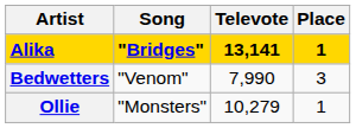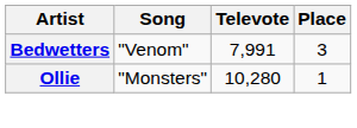 <table class="sortable wikitable plainrowheaders" style="margin: 1em auto 1em auto; text-align:center;">
 <tr>
 <th scope="col">Artist</th>
 <th scope="col">Song</th>
 <th scope="col">Televote</th>
 <th scope="col">Place</th>
 </tr>
-<tr style="font-weight:bold; background:gold;">
-<td align="left" scope="row" !><a href='#'>Alika</a></td>
-<td align="left">"<a href='#'>Bridges</a>"</td>
-<td>13,141</td>
-<td>1</td>
-</tr>
 <tr>
 <th scope="row" style="text-align:left;"><a href='#'>Bedwetters</a></th>
 <td align="left">"Venom"</td>
-<td>7,990</td>
+<td>7,991</td>
 <td>3</td>
 </tr>
 <tr>
 <th scope="row" align="left"><a href='#'>Ollie</a></th>
 <td align="left">"Monsters"</td>
-<td>10,279</td>
+<td>10,280</td>
 <td>1</td>
 </tr>
 </table>
